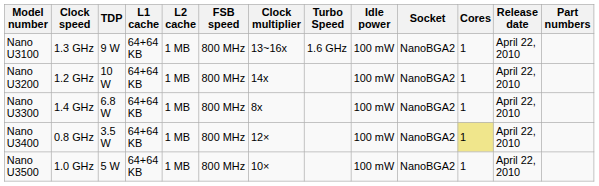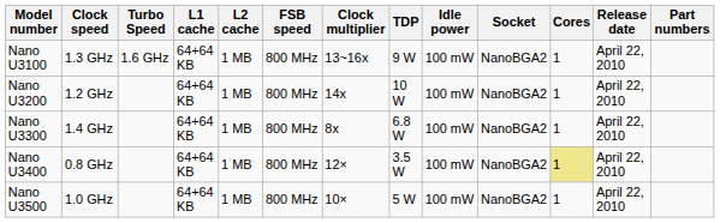 <table class="wikitable">
 <tr>
 <th>Model number</th>
 <th>Clock speed</th>
-<th>TDP</th>
+<th>Turbo Speed</th>
 <th>L1 cache</th>
 <th>L2 cache</th>
 <th>FSB speed</th>
 <th>Clock multiplier</th>
-<th>Turbo Speed</th>
+<th>TDP</th>
 <th>Idle power</th>
 <th>Socket</th>
 <th>Cores</th>
 <th>Release date</th>
 <th>Part numbers</th>
 </tr>
 <tr>
 <td>Nano U3100</td>
 <td>1.3 GHz</td>
-<td>9 W</td>
+<td>1.6 GHz</td>
 <td>64+64 KB</td>
 <td>1 MB</td>
 <td>800 MHz</td>
 <td>13~16x</td>
-<td>1.6 GHz</td>
+<td>9 W</td>
 <td>100 mW</td>
 <td>NanoBGA2</td>
 <td>1</td>
 <td>April 22, 2010</td>
 <td></td>
 </tr>
 <tr>
 <td>Nano U3200</td>
 <td>1.2 GHz</td>
-<td>10 W</td>
+<td></td>
 <td>64+64 KB</td>
 <td>1 MB</td>
 <td>800 MHz</td>
 <td>14x</td>
-<td></td>
+<td>10 W</td>
 <td>100 mW</td>
 <td>NanoBGA2</td>
 <td>1</td>
 <td>April 22, 2010</td>
 <td></td>
 </tr>
 <tr>
 <td>Nano U3300</td>
 <td>1.4 GHz</td>
-<td>6.8 W</td>
+<td></td>
 <td>64+64 KB</td>
 <td>1 MB</td>
 <td>800 MHz</td>
 <td>8x</td>
-<td></td>
+<td>6.8 W</td>
 <td>100 mW</td>
 <td>NanoBGA2</td>
 <td>1</td>
 <td>April 22, 2010</td>
 <td></td>
 </tr>
 <tr>
 <td>Nano U3400</td>
 <td>0.8 GHz</td>
-<td>3.5 W</td>
+<td></td>
 <td>64+64 KB</td>
 <td>1 MB</td>
 <td>800 MHz</td>
 <td>12×</td>
-<td></td>
+<td>3.5 W</td>
 <td>100 mW</td>
 <td>NanoBGA2</td>
 <td style="background: khaki;">1</td>
 <td>April 22, 2010</td>
 <td></td>
 </tr>
 <tr>
 <td>Nano U3500</td>
 <td>1.0 GHz</td>
-<td>5 W</td>
+<td></td>
 <td>64+64 KB</td>
 <td>1 MB</td>
 <td>800 MHz</td>
 <td>10×</td>
-<td></td>
+<td>5 W</td>
 <td>100 mW</td>
 <td>NanoBGA2</td>
 <td>1</td>
 <td>April 22, 2010</td>
 <td></td>
 </tr>
 </table>
